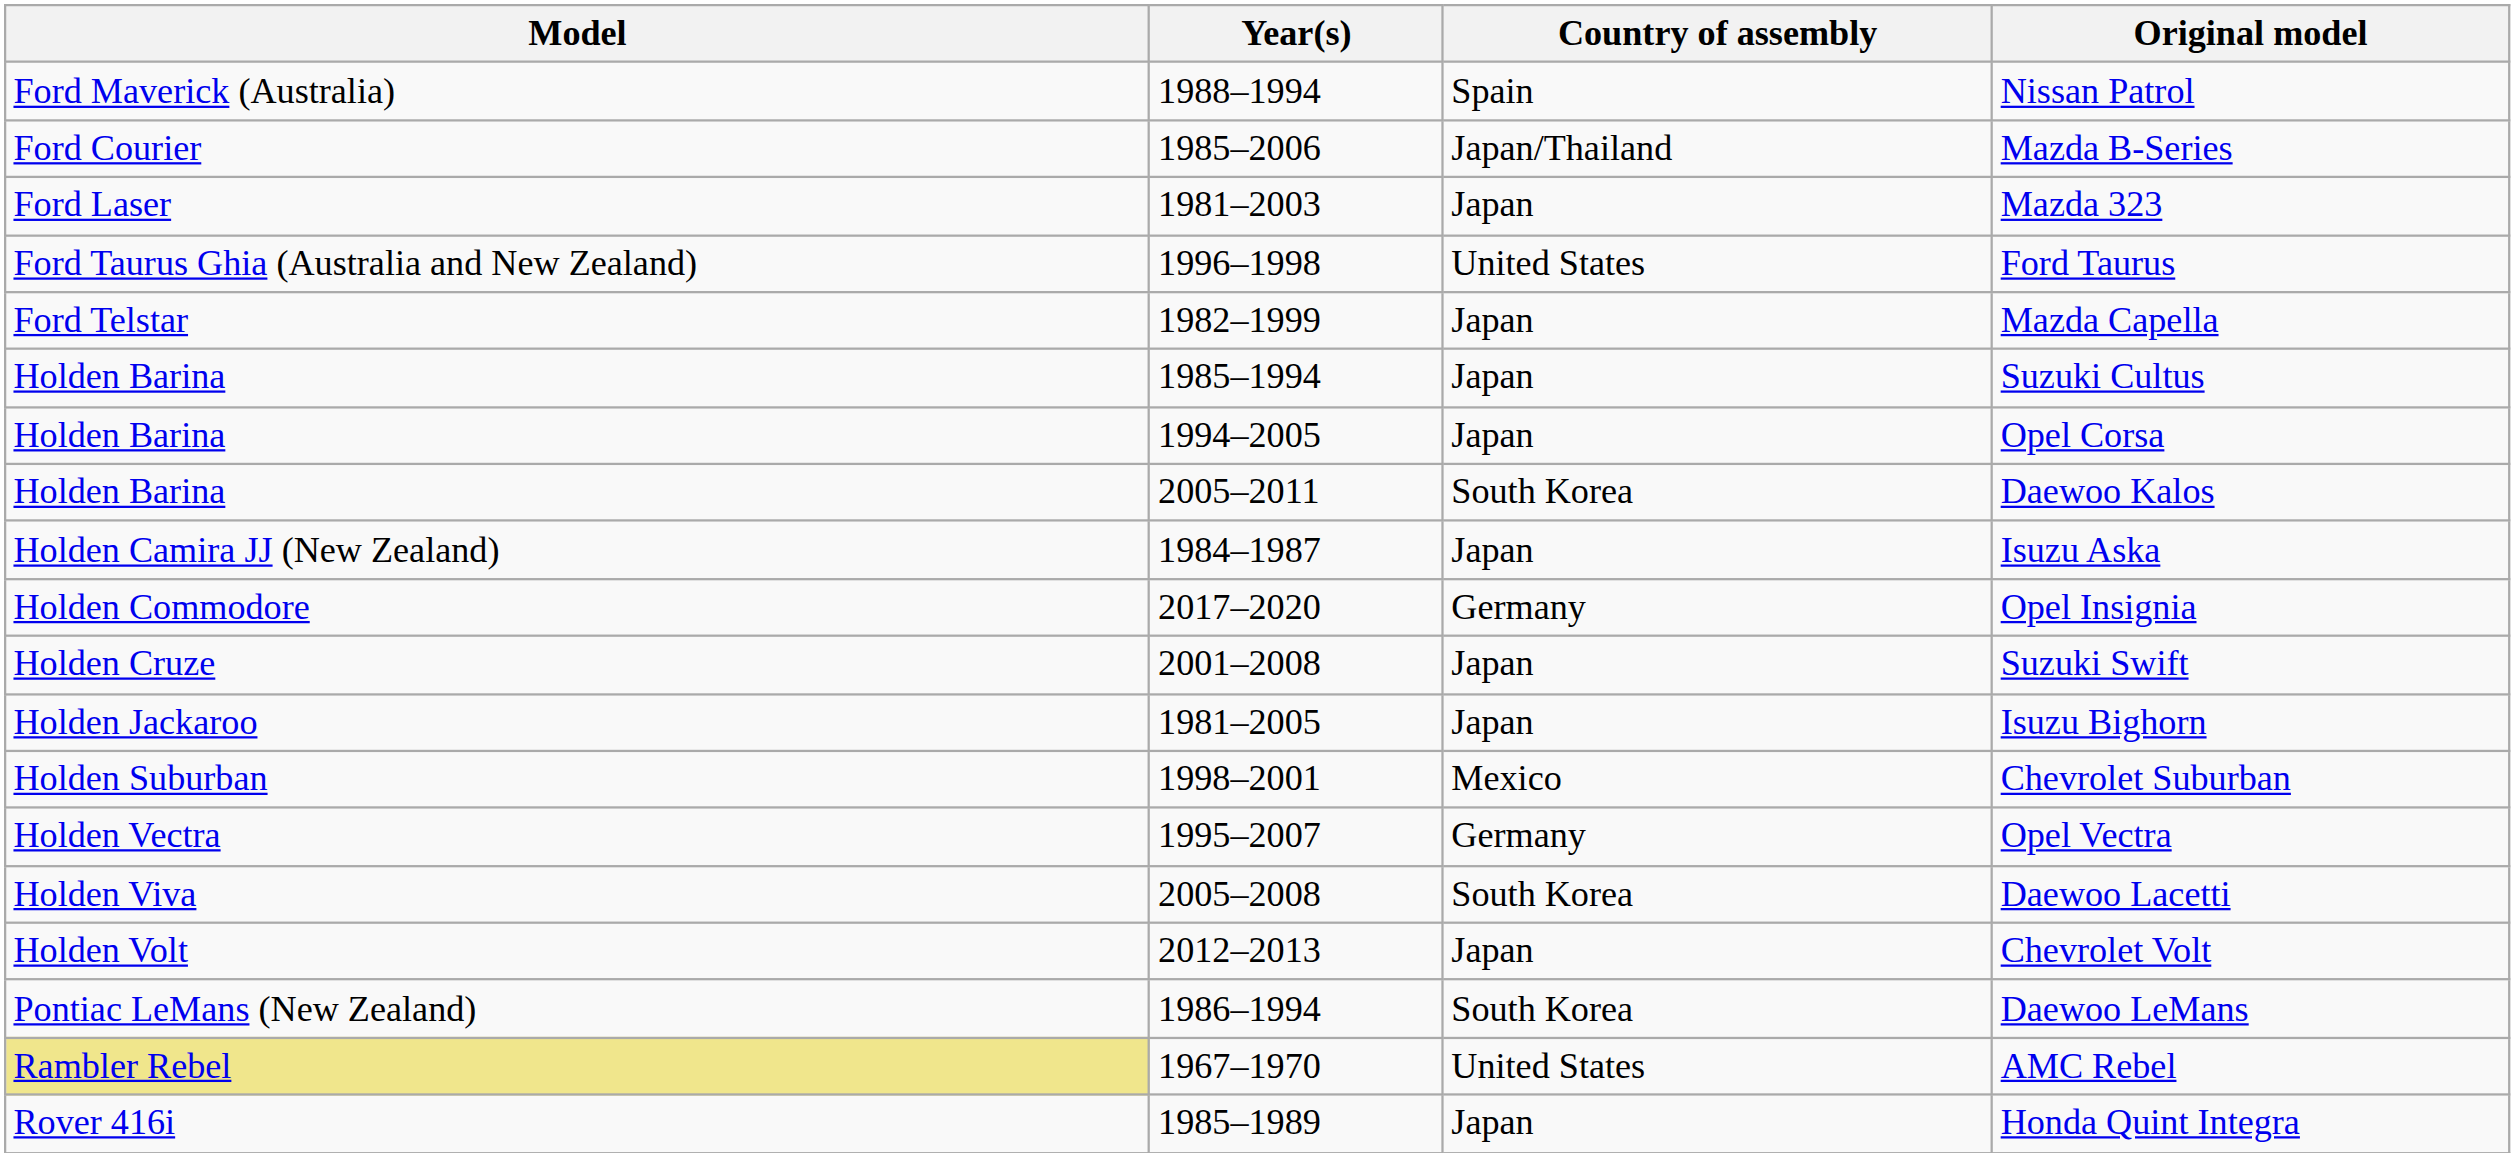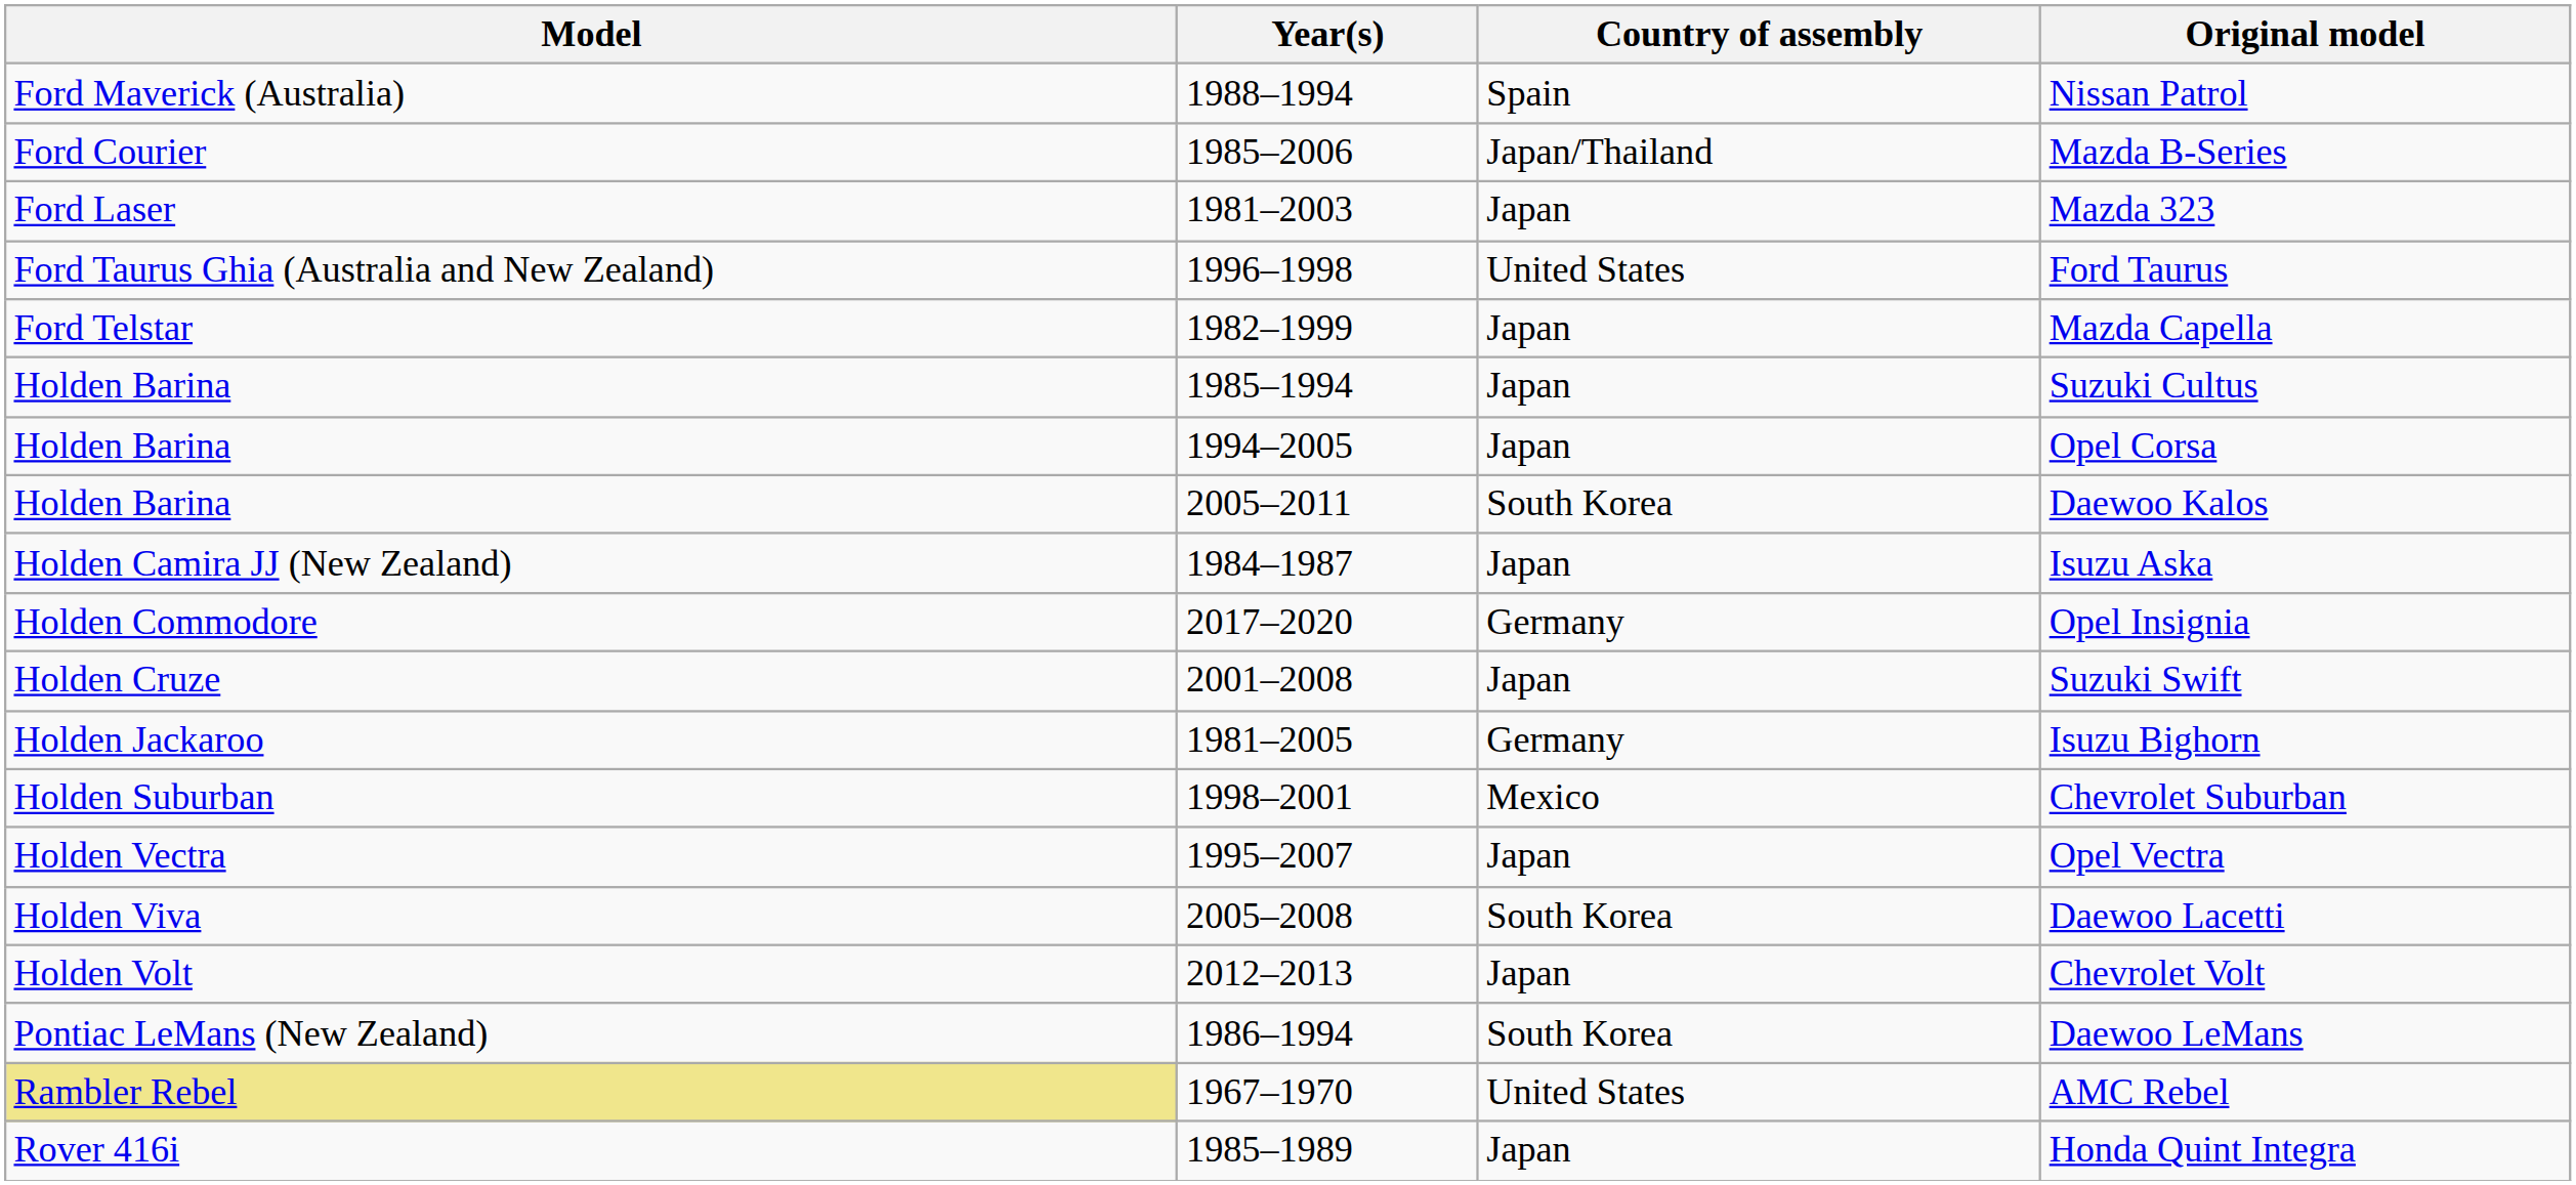 <table class="wikitable" style="width:70%;">
 <tr>
 <th>Model</th>
 <th>Year(s)</th>
 <th>Country of assembly</th>
 <th>Original model</th>
 </tr>
 <tr>
 <td><a href='#'>Ford Maverick</a> (Australia)</td>
 <td>1988–1994</td>
 <td>Spain</td>
 <td><a href='#'>Nissan Patrol</a></td>
 </tr>
 <tr>
 <td><a href='#'>Ford Courier</a></td>
 <td>1985–2006</td>
 <td>Japan/Thailand</td>
 <td><a href='#'>Mazda B-Series</a></td>
 </tr>
 <tr>
 <td><a href='#'>Ford Laser</a></td>
 <td>1981–2003</td>
 <td>Japan</td>
 <td><a href='#'>Mazda 323</a></td>
 </tr>
 <tr>
 <td><a href='#'>Ford Taurus Ghia</a> (Australia and New Zealand)</td>
 <td>1996–1998</td>
 <td>United States</td>
 <td><a href='#'>Ford Taurus</a></td>
 </tr>
 <tr>
 <td><a href='#'>Ford Telstar</a></td>
 <td>1982–1999</td>
 <td>Japan</td>
 <td><a href='#'>Mazda Capella</a></td>
 </tr>
 <tr>
 <td><a href='#'>Holden Barina</a></td>
 <td>1985–1994</td>
 <td>Japan</td>
 <td><a href='#'>Suzuki Cultus</a></td>
 </tr>
 <tr>
 <td><a href='#'>Holden Barina</a></td>
 <td>1994–2005</td>
 <td>Japan</td>
 <td><a href='#'>Opel Corsa</a></td>
 </tr>
 <tr>
 <td><a href='#'>Holden Barina</a></td>
 <td>2005–2011</td>
 <td>South Korea</td>
 <td><a href='#'>Daewoo Kalos</a></td>
 </tr>
 <tr>
 <td><a href='#'>Holden Camira JJ</a> (New Zealand)</td>
 <td>1984–1987</td>
 <td>Japan</td>
 <td><a href='#'>Isuzu Aska</a></td>
 </tr>
 <tr>
 <td><a href='#'>Holden Commodore</a></td>
 <td>2017–2020</td>
 <td>Germany</td>
 <td><a href='#'>Opel Insignia</a></td>
 </tr>
 <tr>
 <td><a href='#'>Holden Cruze</a></td>
 <td>2001–2008</td>
 <td>Japan</td>
 <td><a href='#'>Suzuki Swift</a></td>
 </tr>
 <tr>
 <td><a href='#'>Holden Jackaroo</a></td>
 <td>1981–2005</td>
-<td>Japan</td>
+<td>Germany</td>
 <td><a href='#'>Isuzu Bighorn</a></td>
 </tr>
 <tr>
 <td><a href='#'>Holden Suburban</a></td>
 <td>1998–2001</td>
 <td>Mexico</td>
 <td><a href='#'>Chevrolet Suburban</a></td>
 </tr>
 <tr>
 <td><a href='#'>Holden Vectra</a></td>
 <td>1995–2007</td>
-<td>Germany</td>
+<td>Japan</td>
 <td><a href='#'>Opel Vectra</a></td>
 </tr>
 <tr>
 <td><a href='#'>Holden Viva</a></td>
 <td>2005–2008</td>
 <td>South Korea</td>
 <td><a href='#'>Daewoo Lacetti</a></td>
 </tr>
 <tr>
 <td><a href='#'>Holden Volt</a></td>
 <td>2012–2013</td>
 <td>Japan</td>
 <td><a href='#'>Chevrolet Volt</a></td>
 </tr>
 <tr>
 <td><a href='#'>Pontiac LeMans</a> (New Zealand)</td>
 <td>1986–1994</td>
 <td>South Korea</td>
 <td><a href='#'>Daewoo LeMans</a></td>
 </tr>
 <tr>
 <td style="background: khaki;"><a href='#'>Rambler Rebel</a></td>
 <td>1967–1970</td>
 <td>United States</td>
 <td><a href='#'>AMC Rebel</a></td>
 </tr>
 <tr>
 <td><a href='#'>Rover 416i</a></td>
 <td>1985–1989</td>
 <td>Japan</td>
 <td><a href='#'>Honda Quint Integra</a></td>
 </tr>
 </table>
